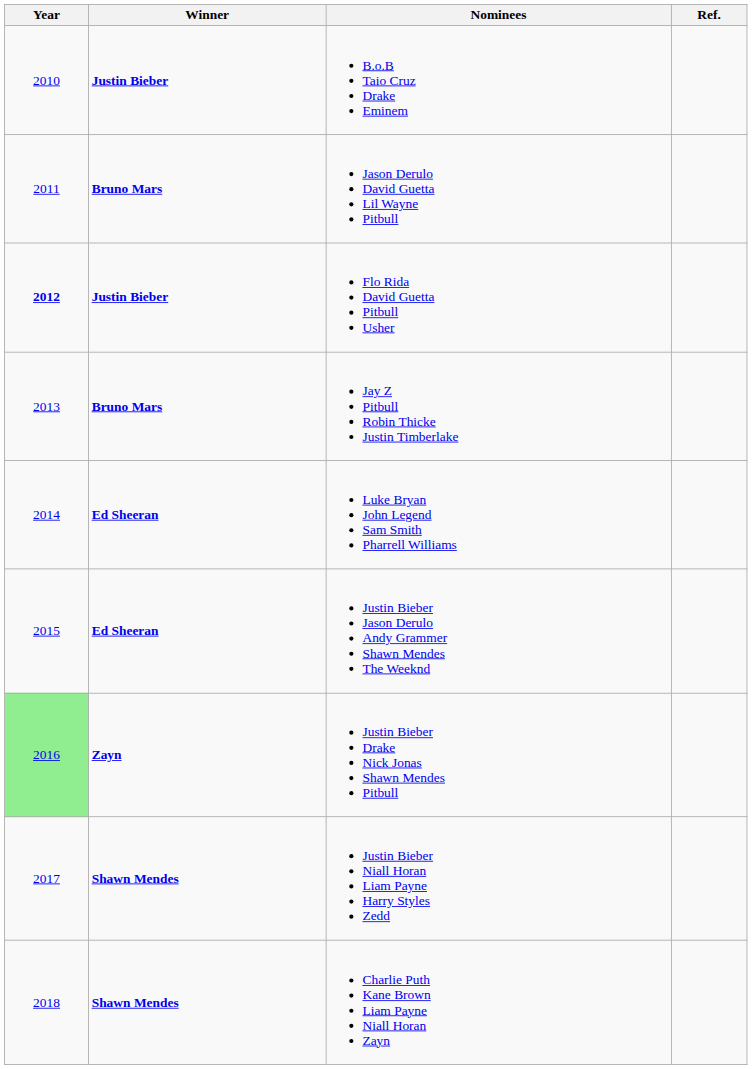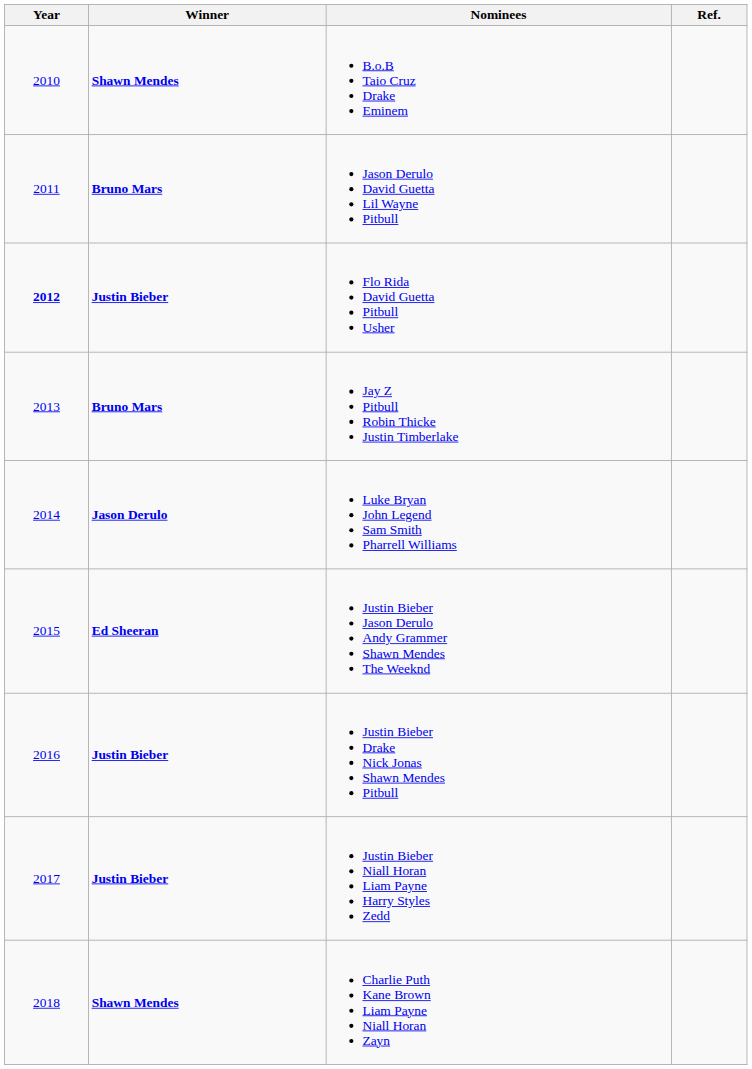 <table class="wikitable" width=70%>
 <tr>
 <th>Year</th>
 <th>Winner</th>
 <th>Nominees</th>
 <th>Ref.</th>
 </tr>
 <tr>
 <td align="center"><a href='#'>2010</a></td>
-<td><strong><a href='#'>Justin Bieber</a></strong></td>
+<td><strong><a href='#'>Shawn Mendes</a></strong></td>
 <td><br><ul><li><a href='#'>B.o.B</a></li><li><a href='#'>Taio Cruz</a></li><li><a href='#'>Drake</a></li><li><a href='#'>Eminem</a></li></ul></td>
 <td align="center"></td>
 </tr>
 <tr>
 <td align="center"><a href='#'>2011</a></td>
 <td><strong><a href='#'>Bruno Mars</a></strong></td>
 <td><br><ul><li><a href='#'>Jason Derulo</a></li><li><a href='#'>David Guetta</a></li><li><a href='#'>Lil Wayne</a></li><li><a href='#'>Pitbull</a></li></ul></td>
 <td align="center"></td>
 </tr>
 <tr>
 <td align="center"><strong><a href='#'>2012</a></strong></td>
 <td><strong><a href='#'>Justin Bieber</a></strong></td>
 <td><br><ul><li><a href='#'>Flo Rida</a></li><li><a href='#'>David Guetta</a></li><li><a href='#'>Pitbull</a></li><li><a href='#'>Usher</a></li></ul></td>
 <td align="center"></td>
 </tr>
 <tr>
 <td align="center"><a href='#'>2013</a></td>
 <td><strong><a href='#'>Bruno Mars</a></strong></td>
 <td><br><ul><li><a href='#'>Jay Z</a></li><li><a href='#'>Pitbull</a></li><li><a href='#'>Robin Thicke</a></li><li><a href='#'>Justin Timberlake</a></li></ul></td>
 <td align="center"></td>
 </tr>
 <tr>
 <td align="center"><a href='#'>2014</a></td>
-<td><strong><a href='#'>Ed Sheeran</a></strong></td>
+<td><strong><a href='#'>Jason Derulo</a></strong></td>
 <td><br><ul><li><a href='#'>Luke Bryan</a></li><li><a href='#'>John Legend</a></li><li><a href='#'>Sam Smith</a></li><li><a href='#'>Pharrell Williams</a></li></ul></td>
 <td align="center"></td>
 </tr>
 <tr>
 <td align="center"><a href='#'>2015</a></td>
 <td><strong><a href='#'>Ed Sheeran</a></strong></td>
 <td><br><ul><li><a href='#'>Justin Bieber</a></li><li><a href='#'>Jason Derulo</a></li><li><a href='#'>Andy Grammer</a></li><li><a href='#'>Shawn Mendes</a></li><li><a href='#'>The Weeknd</a></li></ul></td>
 <td align="center"></td>
 </tr>
 <tr>
-<td align="center" style="background: lightgreen;"><a href='#'>2016</a></td>
-<td><strong><a href='#'>Zayn</a></strong></td>
+<td align="center"><a href='#'>2016</a></td>
+<td><strong><a href='#'>Justin Bieber</a></strong></td>
 <td><br><ul><li><a href='#'>Justin Bieber</a></li><li><a href='#'>Drake</a></li><li><a href='#'>Nick Jonas</a></li><li><a href='#'>Shawn Mendes</a></li><li><a href='#'>Pitbull</a></li></ul></td>
 <td align="center"></td>
 </tr>
 <tr>
 <td align="center"><a href='#'>2017</a></td>
-<td><strong><a href='#'>Shawn Mendes</a></strong></td>
+<td><strong><a href='#'>Justin Bieber</a></strong></td>
 <td><br><ul><li><a href='#'>Justin Bieber</a></li><li><a href='#'>Niall Horan</a></li><li><a href='#'>Liam Payne</a></li><li><a href='#'>Harry Styles</a></li><li><a href='#'>Zedd</a></li></ul></td>
 <td></td>
 </tr>
 <tr>
 <td align="center"><a href='#'>2018</a></td>
 <td><strong><a href='#'>Shawn Mendes</a></strong></td>
 <td><br><ul><li><a href='#'>Charlie Puth</a></li><li><a href='#'>Kane Brown</a></li><li><a href='#'>Liam Payne</a></li><li><a href='#'>Niall Horan</a></li><li><a href='#'>Zayn</a></li></ul></td>
 <td></td>
 </tr>
 </table>
